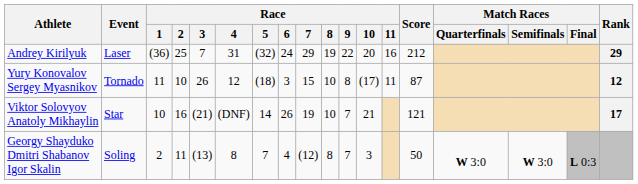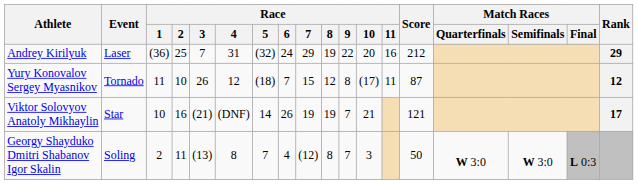 <table class=wikitable style="font-size:90%">
 <tr>
 <th rowspan="2">Athlete</th>
 <th rowspan="2">Event</th>
 <th colspan="11">Race</th>
 <th rowspan="2">Score</th>
 <th colspan="3">Match Races</th>
 <th rowspan="2">Rank</th>
 </tr>
 <tr>
 <th>1</th>
 <th>2</th>
 <th>3</th>
 <th>4</th>
 <th>5</th>
 <th>6</th>
 <th>7</th>
 <th>8</th>
 <th>9</th>
 <th>10</th>
 <th>11</th>
 <th>Quarterfinals</th>
 <th>Semifinals</th>
 <th>Final</th>
 </tr>
 <tr>
 <td><a href='#'>Andrey Kirilyuk</a></td>
 <td><a href='#'>Laser</a></td>
 <td align=center>(36)</td>
 <td align=center>25</td>
 <td align=center>7</td>
 <td align=center>31</td>
 <td align=center>(32)</td>
 <td align=center>24</td>
 <td align=center>29</td>
 <td align=center>19</td>
 <td align=center>22</td>
 <td align=center>20</td>
 <td align=center>16</td>
 <td align=center>212</td>
 <td bgcolor="wheat" colspan=3></td>
 <th align=center>29</th>
 </tr>
 <tr>
 <td><a href='#'>Yury Konovalov</a><br><a href='#'>Sergey Myasnikov</a></td>
 <td><a href='#'>Tornado</a></td>
 <td align=center>11</td>
 <td align=center>10</td>
 <td align=center>26</td>
 <td align=center>12</td>
 <td align=center>(18)</td>
-<td align=center>3</td>
+<td align=center>7</td>
 <td align=center>15</td>
-<td align=center>10</td>
+<td align=center>12</td>
 <td align=center>8</td>
 <td align=center>(17)</td>
 <td align=center>11</td>
 <td align=center>87</td>
 <td bgcolor="wheat" colspan=3></td>
 <th align=center>12</th>
 </tr>
 <tr>
 <td><a href='#'>Viktor Solovyov</a><br><a href='#'>Anatoly Mikhaylin</a></td>
 <td><a href='#'>Star</a></td>
 <td align=center>10</td>
 <td align=center>16</td>
 <td align=center>(21)</td>
 <td align=center>(DNF)</td>
 <td align=center>14</td>
 <td align=center>26</td>
 <td align=center>19</td>
-<td align=center>10</td>
+<td align=center>19</td>
 <td align=center>7</td>
 <td align=center>21</td>
 <td bgcolor="wheat" colspan=1></td>
 <td align=center>121</td>
 <td bgcolor="wheat" colspan=3></td>
 <th align=center>17</th>
 </tr>
 <tr>
 <td><a href='#'>Georgy Shayduko</a><br><a href='#'>Dmitri Shabanov</a><br><a href='#'>Igor Skalin</a></td>
 <td><a href='#'>Soling</a></td>
 <td align=center>2</td>
 <td align=center>11</td>
 <td align=center>(13)</td>
 <td align=center>8</td>
 <td align=center>7</td>
 <td align=center>4</td>
 <td align=center>(12)</td>
 <td align=center>8</td>
 <td align=center>7</td>
 <td align=center>3</td>
 <td bgcolor="wheat" colspan=1></td>
 <td align=center>50</td>
 <td align=center><br><strong>W</strong> 3:0</td>
 <td align=center><br><strong>W</strong> 3:0</td>
 <td align=center bgcolor="silver"><br><strong>L</strong> 0:3</td>
 <td align="center" bgcolor="silver"></td>
 </tr>
 </table>
